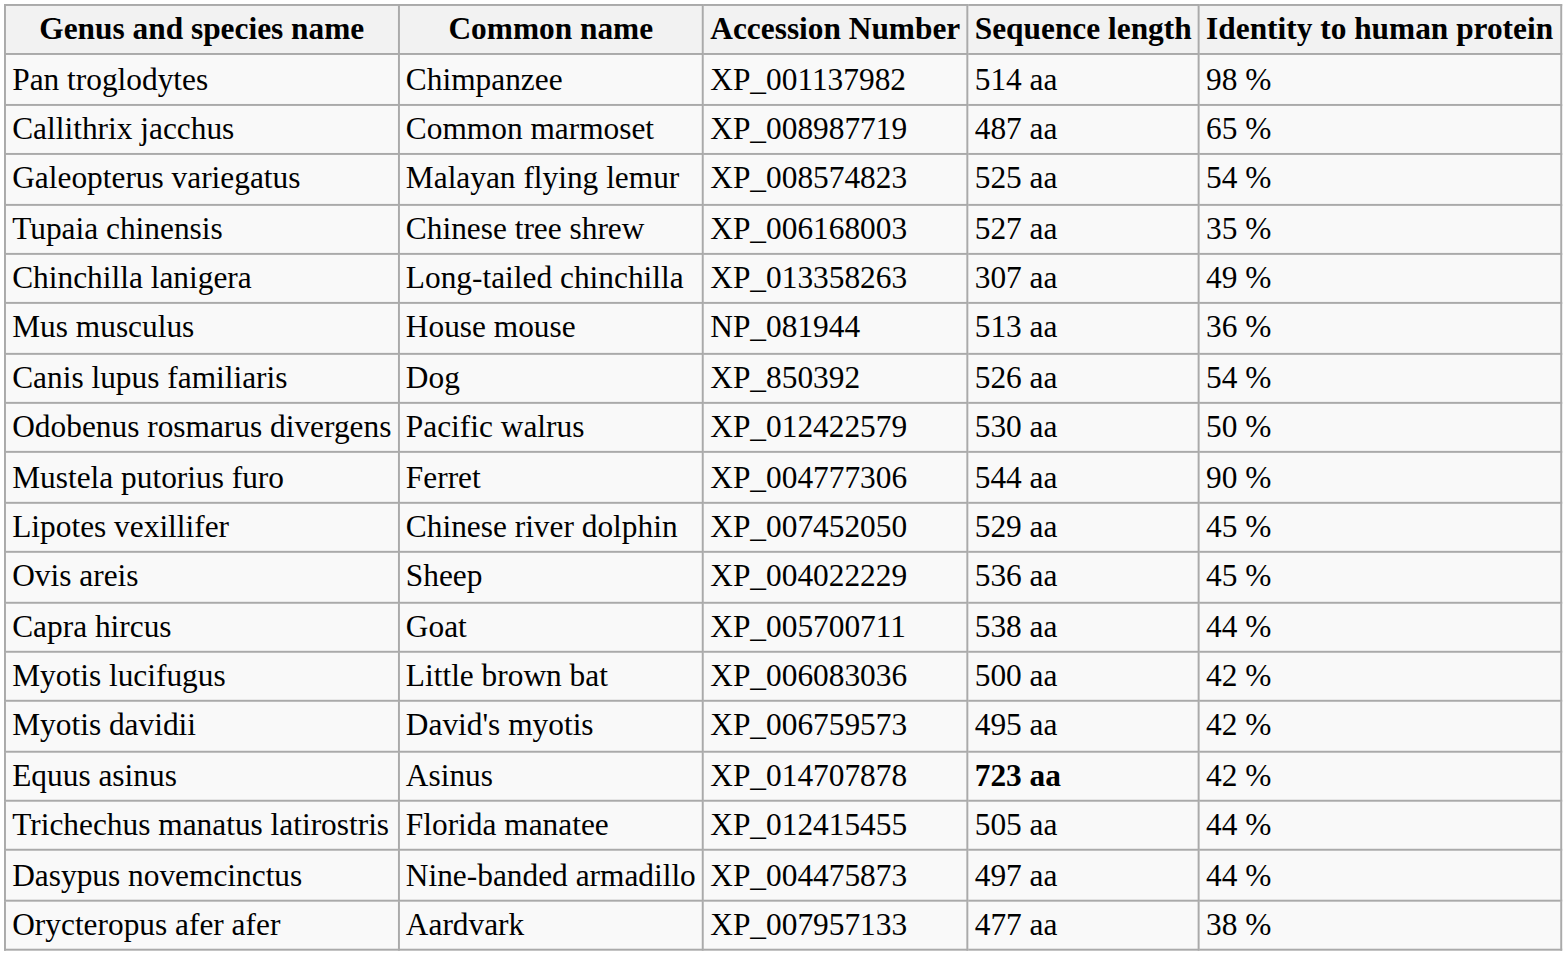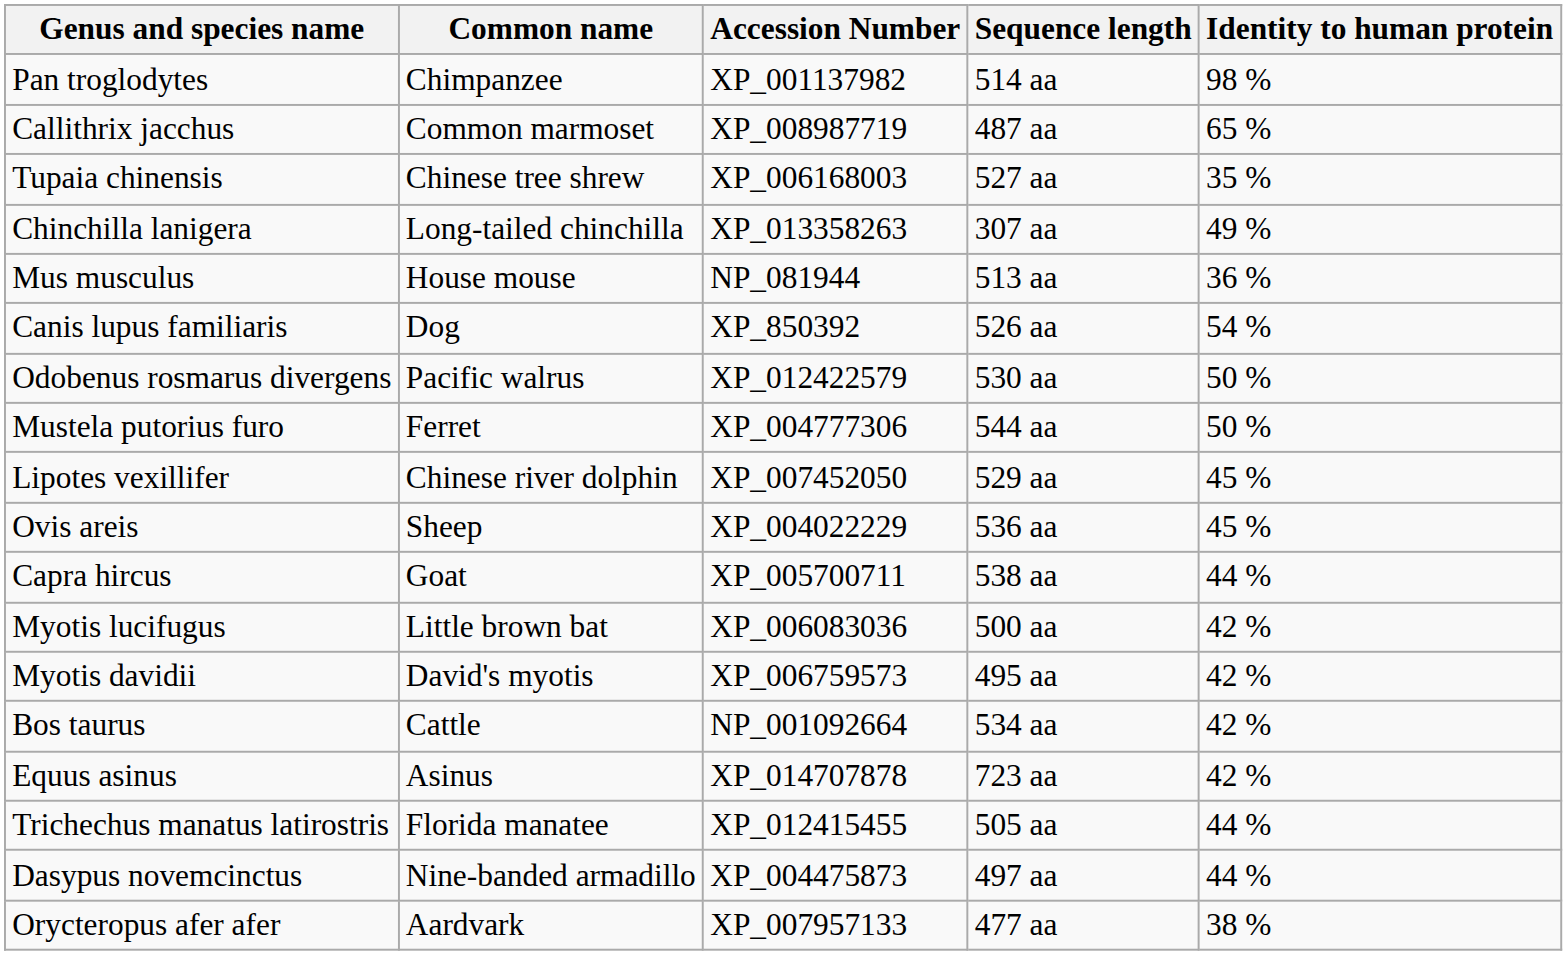 <table class="wikitable">
 <tr>
 <th>Genus and species name</th>
 <th>Common name</th>
 <th>Accession Number</th>
 <th>Sequence length</th>
 <th>Identity to human protein</th>
 </tr>
 <tr>
 <td>Pan  troglodytes</td>
 <td>Chimpanzee</td>
 <td>XP_001137982</td>
 <td>514 aa</td>
 <td>98 %</td>
 </tr>
 <tr>
 <td>Callithrix  jacchus</td>
 <td>Common  marmoset</td>
 <td>XP_008987719</td>
 <td>487 aa</td>
 <td>65 %</td>
-</tr>
-<tr>
-<td>Galeopterus  variegatus</td>
-<td>Malayan  flying lemur</td>
-<td>XP_008574823</td>
-<td>525 aa</td>
-<td>54 %</td>
 </tr>
 <tr>
 <td>Tupaia  chinensis</td>
 <td>Chinese  tree shrew</td>
 <td>XP_006168003</td>
 <td>527 aa</td>
 <td>35 %</td>
 </tr>
 <tr>
 <td>Chinchilla  lanigera</td>
 <td>Long-tailed  chinchilla</td>
 <td>XP_013358263</td>
 <td>307 aa</td>
 <td>49 %</td>
 </tr>
 <tr>
 <td>Mus  musculus</td>
 <td>House  mouse</td>
 <td>NP_081944</td>
 <td>513 aa</td>
 <td>36 %</td>
 </tr>
 <tr>
 <td>Canis  lupus familiaris</td>
 <td>Dog</td>
 <td>XP_850392</td>
 <td>526 aa</td>
 <td>54 %</td>
 </tr>
 <tr>
 <td>Odobenus  rosmarus divergens</td>
 <td>Pacific  walrus</td>
 <td>XP_012422579</td>
 <td>530 aa</td>
 <td>50 %</td>
 </tr>
 <tr>
 <td>Mustela  putorius furo</td>
 <td>Ferret</td>
 <td>XP_004777306</td>
 <td>544 aa</td>
-<td>90 %</td>
+<td>50 %</td>
 </tr>
 <tr>
 <td>Lipotes  vexillifer</td>
 <td>Chinese  river dolphin</td>
 <td>XP_007452050</td>
 <td>529 aa</td>
 <td>45 %</td>
 </tr>
 <tr>
 <td>Ovis  areis</td>
 <td>Sheep</td>
 <td>XP_004022229</td>
 <td>536 aa</td>
 <td>45 %</td>
 </tr>
 <tr>
 <td>Capra  hircus</td>
 <td>Goat</td>
 <td>XP_005700711</td>
 <td>538 aa</td>
 <td>44 %</td>
 </tr>
 <tr>
 <td>Myotis  lucifugus</td>
 <td>Little  brown bat</td>
 <td>XP_006083036</td>
 <td>500 aa</td>
 <td>42 %</td>
 </tr>
 <tr>
 <td>Myotis  davidii</td>
 <td>David's  myotis</td>
 <td>XP_006759573</td>
 <td>495 aa</td>
 <td>42 %</td>
 </tr>
 <tr>
+<td>Bos  taurus</td>
+<td>Cattle</td>
+<td>NP_001092664</td>
+<td>534 aa</td>
+<td>42 %</td>
+</tr>
+<tr>
 <td>Equus  asinus</td>
 <td>Asinus</td>
 <td>XP_014707878</td>
-<td><strong>723 aa</strong></td>
+<td>723 aa</td>
 <td>42 %</td>
 </tr>
 <tr>
 <td>Trichechus  manatus latirostris</td>
 <td>Florida  manatee</td>
 <td>XP_012415455</td>
 <td>505 aa</td>
 <td>44 %</td>
 </tr>
 <tr>
 <td>Dasypus  novemcinctus</td>
 <td>Nine-banded  armadillo</td>
 <td>XP_004475873</td>
 <td>497 aa</td>
 <td>44 %</td>
 </tr>
 <tr>
 <td>Orycteropus  afer afer</td>
 <td>Aardvark</td>
 <td>XP_007957133</td>
 <td>477 aa</td>
 <td>38 %</td>
 </tr>
 </table>
